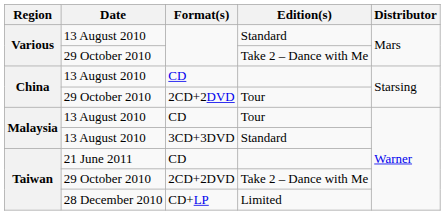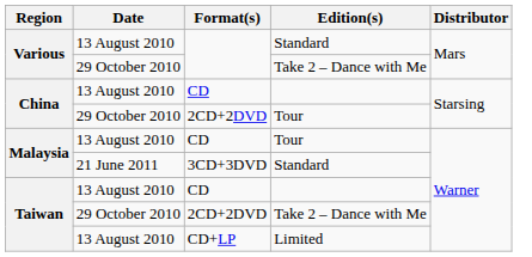 <table class="wikitable plainrowheaders">
 <tr>
 <th>Region</th>
 <th>Date</th>
 <th>Format(s)</th>
 <th>Edition(s)</th>
 <th>Distributor</th>
 </tr>
 <tr>
 <th scope="row" rowspan="2">Various</th>
 <td>13 August 2010</td>
 <td rowspan="2"></td>
 <td>Standard</td>
 <td rowspan="2">Mars</td>
 </tr>
 <tr>
 <td>29 October 2010</td>
 <td>Take 2 – Dance with Me</td>
 </tr>
 <tr>
 <th scope="row" rowspan="2">China</th>
 <td>13 August 2010</td>
 <td><a href='#'>CD</a></td>
 <td></td>
 <td rowspan="2">Starsing</td>
 </tr>
 <tr>
 <td>29 October 2010</td>
 <td>2CD+2<a href='#'>DVD</a></td>
 <td>Tour</td>
 </tr>
 <tr>
 <th scope="row" rowspan="2">Malaysia</th>
 <td>13 August 2010</td>
 <td>CD</td>
 <td>Tour</td>
 <td rowspan="5"><a href='#'>Warner</a></td>
 </tr>
 <tr>
-<td>13 August 2010</td>
+<td>21 June 2011</td>
 <td>3CD+3DVD</td>
 <td>Standard</td>
 </tr>
 <tr>
 <th scope="row" rowspan="3">Taiwan</th>
-<td>21 June 2011</td>
+<td>13 August 2010</td>
 <td>CD</td>
 <td></td>
 </tr>
 <tr>
 <td>29 October 2010</td>
 <td>2CD+2DVD</td>
 <td>Take 2 – Dance with Me</td>
 </tr>
 <tr>
-<td>28 December 2010</td>
+<td>13 August 2010</td>
 <td>CD+<a href='#'>LP</a></td>
 <td>Limited</td>
 </tr>
 </table>
